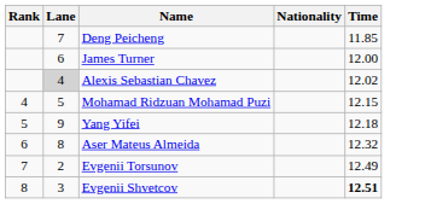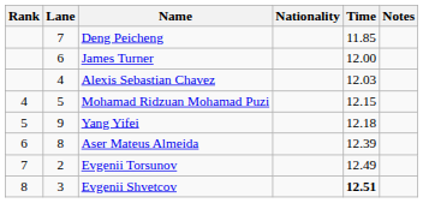 <table class="wikitable sortable" style="text-align:center">
 <tr>
 <th>Rank</th>
 <th>Lane</th>
 <th>Name</th>
 <th>Nationality</th>
 <th>Time</th>
+<th>Notes</th>
 </tr>
 <tr>
 <td></td>
 <td>7</td>
 <td align="left"><a href='#'>Deng Peicheng</a></td>
 <td align="left"></td>
 <td>11.85</td>
+<td></td>
 </tr>
 <tr>
 <td></td>
 <td>6</td>
 <td align="left"><a href='#'>James Turner</a></td>
 <td align="left"></td>
 <td>12.00</td>
+<td></td>
 </tr>
 <tr>
 <td></td>
-<td style="background: lightgrey;">4</td>
+<td>4</td>
 <td align="left"><a href='#'>Alexis Sebastian Chavez</a></td>
 <td align="left"></td>
-<td>12.02</td>
+<td>12.03</td>
+<td></td>
 </tr>
 <tr>
 <td>4</td>
 <td>5</td>
 <td align="left"><a href='#'>Mohamad Ridzuan Mohamad Puzi</a></td>
 <td align="left"></td>
 <td>12.15</td>
+<td></td>
 </tr>
 <tr>
 <td>5</td>
 <td>9</td>
 <td align="left"><a href='#'>Yang Yifei</a></td>
 <td align="left"></td>
 <td>12.18</td>
+<td></td>
 </tr>
 <tr>
 <td>6</td>
 <td>8</td>
 <td align="left"><a href='#'>Aser Mateus Almeida</a></td>
 <td align="left"></td>
-<td>12.32</td>
+<td>12.39</td>
+<td></td>
 </tr>
 <tr>
 <td>7</td>
 <td>2</td>
 <td align="left"><a href='#'>Evgenii Torsunov</a></td>
 <td align="left"></td>
 <td>12.49</td>
+<td></td>
 </tr>
 <tr>
 <td>8</td>
 <td>3</td>
 <td align="left"><a href='#'>Evgenii Shvetcov</a></td>
 <td align="left"></td>
 <td><strong>12.51</strong></td>
+<td></td>
 </tr>
 </table>
